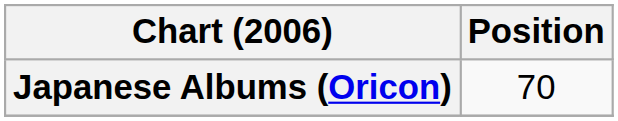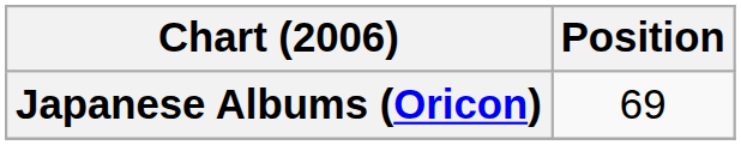 <table class="wikitable plainrowheaders">
 <tr>
 <th>Chart (2006)</th>
 <th>Position</th>
 </tr>
 <tr>
 <th scope="row">Japanese Albums (<a href='#'>Oricon</a>)</th>
-<td style="text-align:center;">70</td>
+<td style="text-align:center;">69</td>
 </tr>
 <tr>
 </tr>
 </table>
